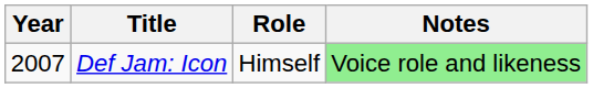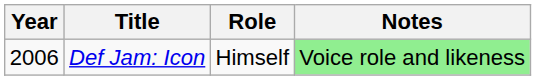 <table class="wikitable sortable">
 <tr>
 <th>Year</th>
 <th>Title</th>
 <th>Role</th>
 <th class="unsortable">Notes</th>
 </tr>
 <tr>
-<td>2007</td>
+<td>2006</td>
 <td><em><a href='#'>Def Jam: Icon</a></em></td>
 <td>Himself</td>
 <td style="background: lightgreen;">Voice role and likeness</td>
 </tr>
 </table>
